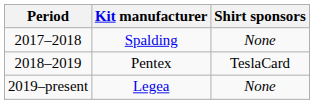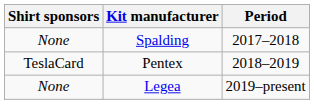 <table class="wikitable" style="text-align: center">
 <tr>
+<th>Shirt sponsors</th>
+<th><a href='#'>Kit</a> manufacturer</th>
 <th>Period</th>
-<th><a href='#'>Kit</a> manufacturer</th>
-<th>Shirt sponsors</th>
 </tr>
 <tr>
+<td><em>None</em></td>
+<td><a href='#'>Spalding</a></td>
 <td>2017–2018</td>
-<td><a href='#'>Spalding</a></td>
-<td><em>None</em></td>
 </tr>
 <tr>
+<td>TeslaCard</td>
+<td>Pentex</td>
 <td>2018–2019</td>
-<td>Pentex</td>
-<td>TeslaCard</td>
 </tr>
 <tr>
+<td><em>None</em></td>
+<td><a href='#'>Legea</a></td>
 <td>2019–present</td>
-<td><a href='#'>Legea</a></td>
-<td><em>None</em></td>
 </tr>
 </table>
